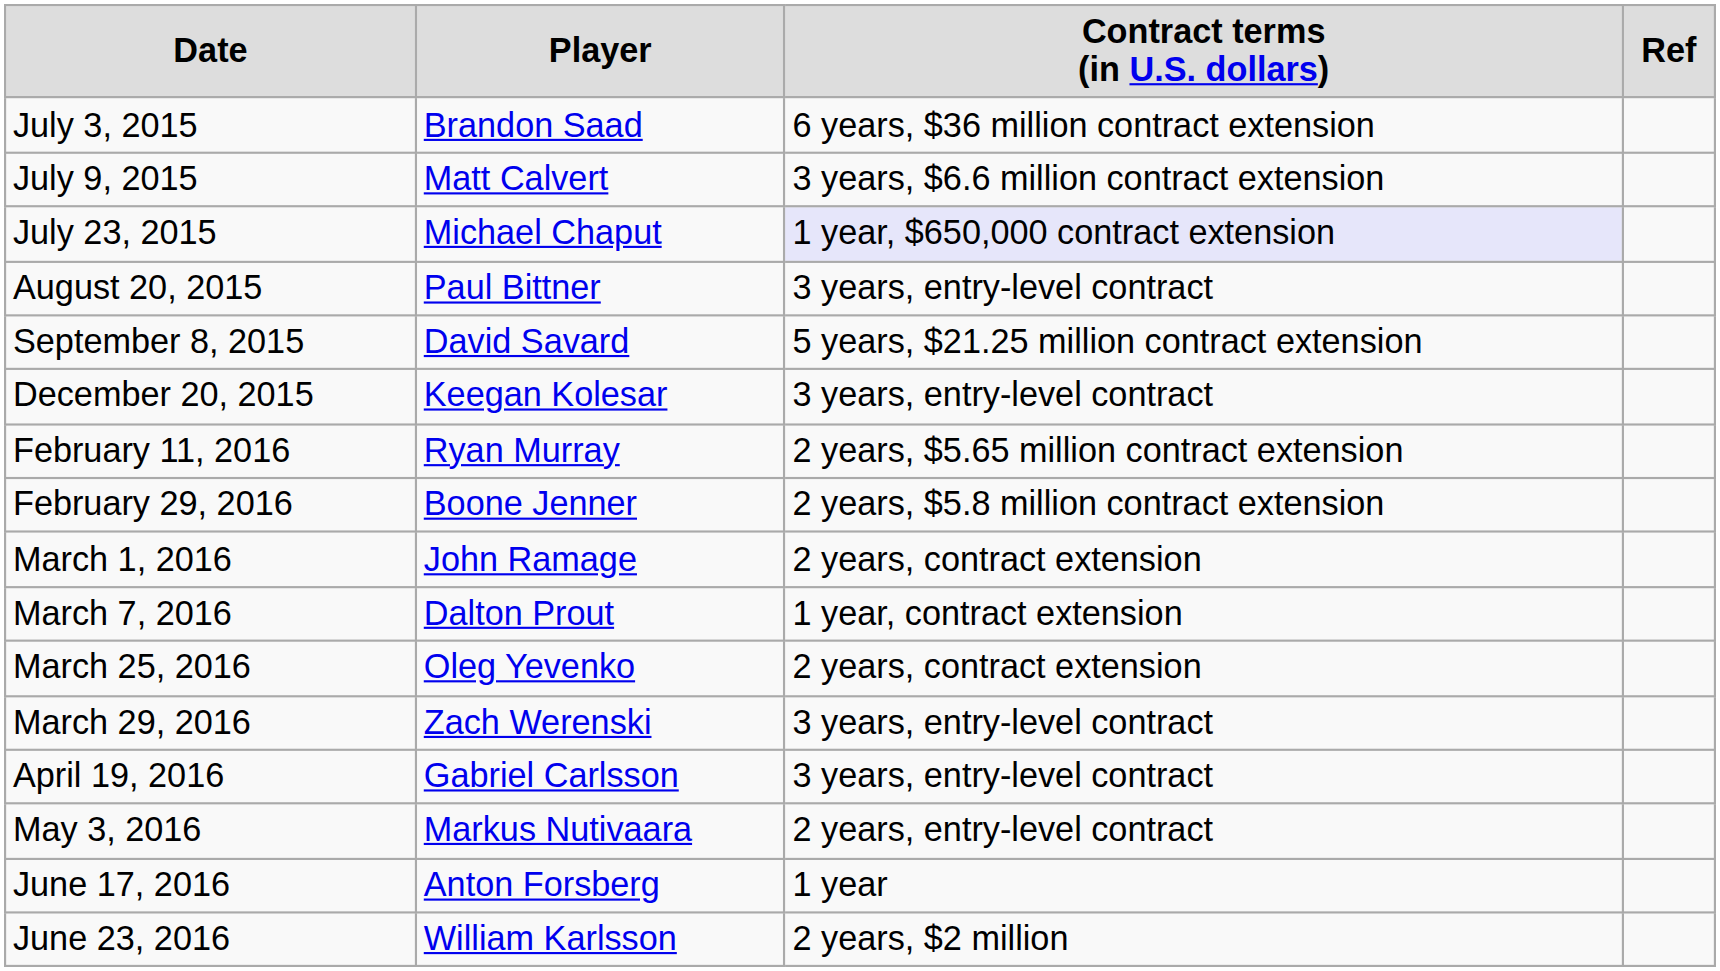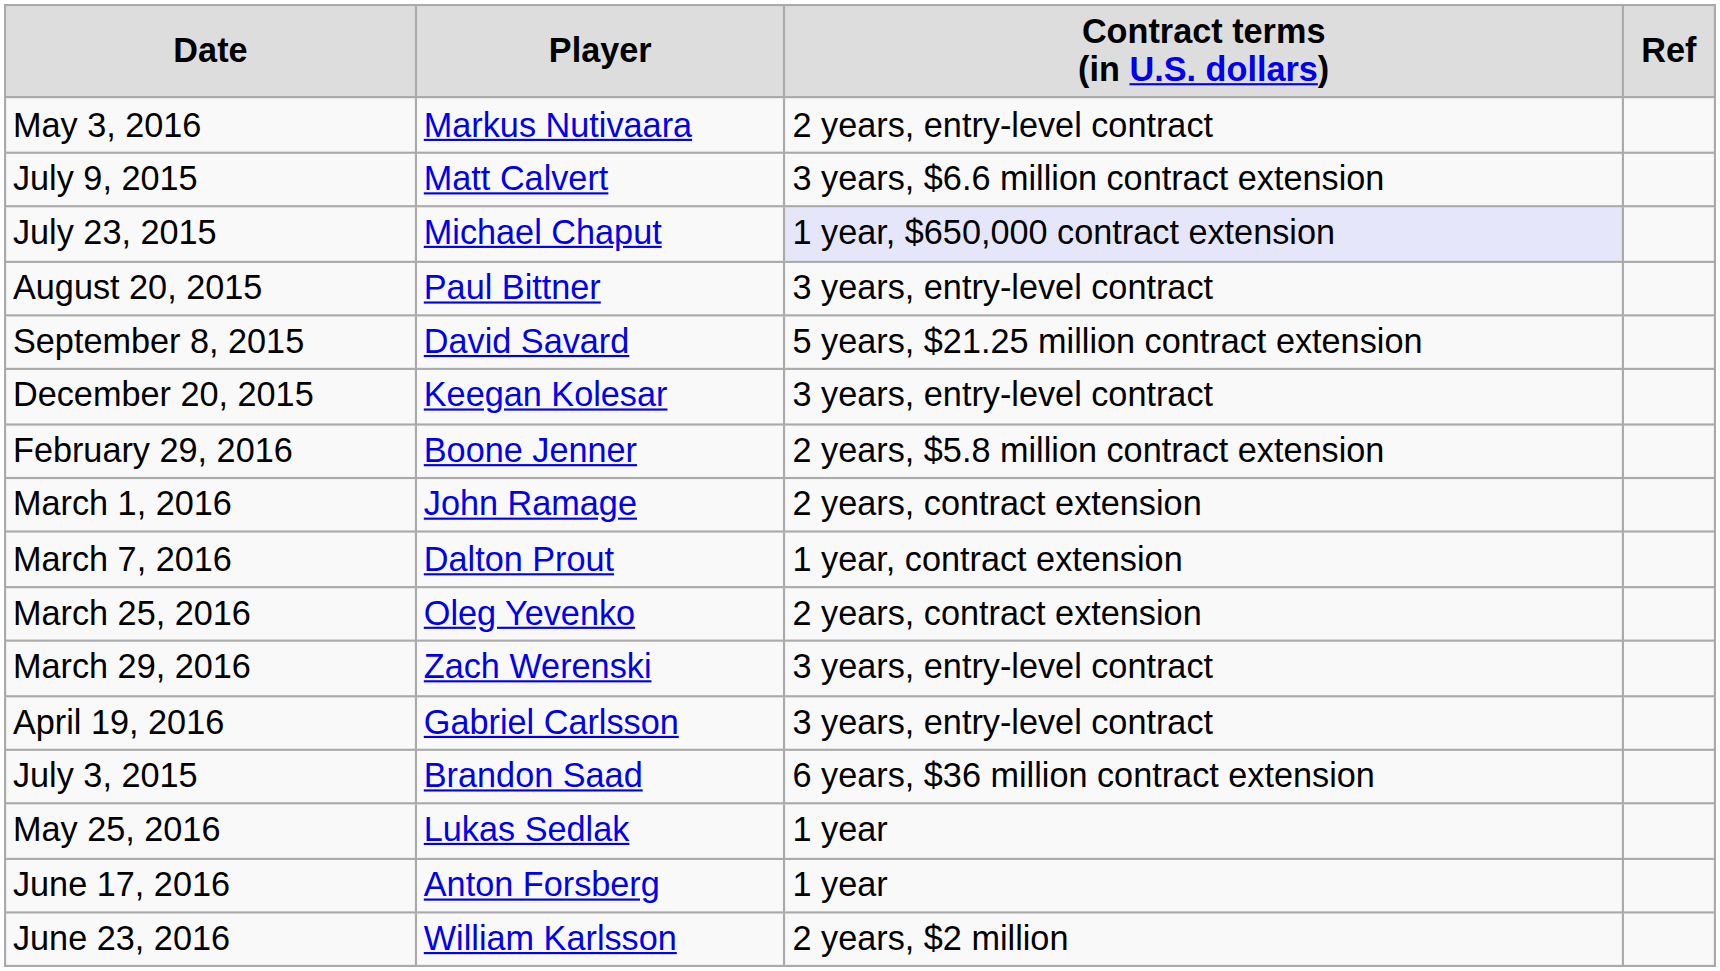 <table class="wikitable" style="width:50em; padding:3px;;">
 <tr style="text-align:center; background:#ddd;">
 <td><strong>Date</strong></td>
 <td><strong>Player</strong></td>
 <td><strong>Contract terms</strong><br><strong>(in <a href='#'>U.S. dollars</a>)</strong></td>
 <td><strong>Ref</strong></td>
 </tr>
 <tr>
-<td>July 3, 2015</td>
-<td><a href='#'>Brandon Saad</a></td>
-<td>6 years, $36 million contract extension</td>
+<td>May 3, 2016</td>
+<td><a href='#'>Markus Nutivaara</a></td>
+<td>2 years, entry-level contract</td>
 <td></td>
 </tr>
 <tr>
 <td>July 9, 2015</td>
 <td><a href='#'>Matt Calvert</a></td>
 <td>3 years, $6.6 million contract extension</td>
 <td></td>
 </tr>
 <tr>
 <td>July 23, 2015</td>
 <td><a href='#'>Michael Chaput</a></td>
 <td style="background: lavender;">1 year, $650,000 contract extension</td>
 <td></td>
 </tr>
 <tr>
 <td>August 20, 2015</td>
 <td><a href='#'>Paul Bittner</a></td>
 <td>3 years, entry-level contract</td>
 <td></td>
 </tr>
 <tr>
 <td>September 8, 2015</td>
 <td><a href='#'>David Savard</a></td>
 <td>5 years, $21.25 million contract extension</td>
 <td></td>
 </tr>
 <tr>
 <td>December 20, 2015</td>
 <td><a href='#'>Keegan Kolesar</a></td>
 <td>3 years, entry-level contract</td>
-<td></td>
-</tr>
-<tr>
-<td>February 11, 2016</td>
-<td><a href='#'>Ryan Murray</a></td>
-<td>2 years, $5.65 million contract extension</td>
 <td></td>
 </tr>
 <tr>
 <td>February 29, 2016</td>
 <td><a href='#'>Boone Jenner</a></td>
 <td>2 years, $5.8 million contract extension</td>
 <td></td>
 </tr>
 <tr>
 <td>March 1, 2016</td>
 <td><a href='#'>John Ramage</a></td>
 <td>2 years, contract extension</td>
 <td></td>
 </tr>
 <tr>
 <td>March 7, 2016</td>
 <td><a href='#'>Dalton Prout</a></td>
 <td>1 year, contract extension</td>
 <td></td>
 </tr>
 <tr>
 <td>March 25, 2016</td>
 <td><a href='#'>Oleg Yevenko</a></td>
 <td>2 years, contract extension</td>
 <td></td>
 </tr>
 <tr>
 <td>March 29, 2016</td>
 <td><a href='#'>Zach Werenski</a></td>
 <td>3 years, entry-level contract</td>
 <td></td>
 </tr>
 <tr>
 <td>April 19, 2016</td>
 <td><a href='#'>Gabriel Carlsson</a></td>
 <td>3 years, entry-level contract</td>
 <td></td>
 </tr>
 <tr>
-<td>May 3, 2016</td>
-<td><a href='#'>Markus Nutivaara</a></td>
-<td>2 years, entry-level contract</td>
+<td>July 3, 2015</td>
+<td><a href='#'>Brandon Saad</a></td>
+<td>6 years, $36 million contract extension</td>
+<td></td>
+</tr>
+<tr>
+<td>May 25, 2016</td>
+<td><a href='#'>Lukas Sedlak</a></td>
+<td>1 year</td>
 <td></td>
 </tr>
 <tr>
 <td>June 17, 2016</td>
 <td><a href='#'>Anton Forsberg</a></td>
 <td>1 year</td>
 <td></td>
 </tr>
 <tr>
 <td>June 23, 2016</td>
 <td><a href='#'>William Karlsson</a></td>
 <td>2 years, $2 million</td>
 <td></td>
 </tr>
 </table>
